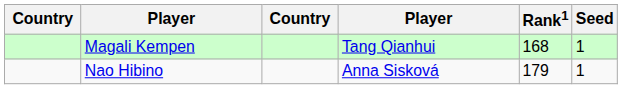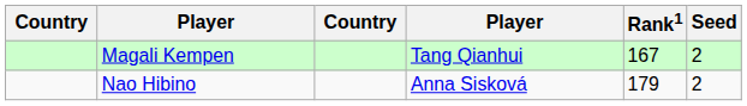 <table class="sortable wikitable">
 <tr>
 <th width="70">Country</th>
 <th width="175">Player</th>
 <th width="70">Country</th>
 <th width="175">Player</th>
 <th>Rank<sup>1</sup></th>
 <th>Seed</th>
 </tr>
 <tr style="background:#cfc;">
 <td></td>
 <td><a href='#'>Magali Kempen</a></td>
 <td></td>
 <td><a href='#'>Tang Qianhui</a></td>
-<td>168</td>
-<td>1</td>
+<td>167</td>
+<td>2</td>
 </tr>
 <tr>
 <td></td>
 <td><a href='#'>Nao Hibino</a></td>
 <td></td>
 <td><a href='#'>Anna Sisková</a></td>
 <td>179</td>
-<td>1</td>
+<td>2</td>
 </tr>
 </table>
